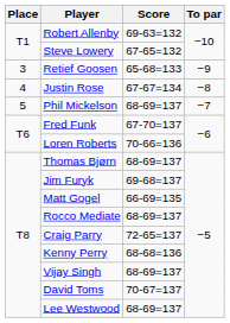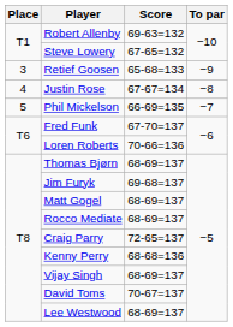 <table class="wikitable">
 <tr>
 <th>Place</th>
 <th>Player</th>
 <th>Score</th>
 <th>To par</th>
 </tr>
 <tr>
 <td rowspan="2" align=center>T1</td>
 <td> <a href='#'>Robert Allenby</a></td>
 <td align=center>69-63=132</td>
 <td rowspan="2" align=center>−10</td>
 </tr>
 <tr>
 <td> <a href='#'>Steve Lowery</a></td>
 <td align=center>67-65=132</td>
 </tr>
 <tr>
 <td align=center>3</td>
 <td> <a href='#'>Retief Goosen</a></td>
 <td align=center>65-68=133</td>
 <td align=center>−9</td>
 </tr>
 <tr>
 <td align=center>4</td>
 <td> <a href='#'>Justin Rose</a></td>
 <td align=center>67-67=134</td>
 <td align=center>−8</td>
 </tr>
 <tr>
 <td align=center>5</td>
 <td> <a href='#'>Phil Mickelson</a></td>
-<td align=center>68-69=137</td>
+<td align=center>66-69=135</td>
 <td align=center>−7</td>
 </tr>
 <tr>
 <td rowspan="2" align=center>T6</td>
 <td> <a href='#'>Fred Funk</a></td>
 <td align=center>67-70=137</td>
 <td rowspan="2" align=center>−6</td>
 </tr>
 <tr>
 <td> <a href='#'>Loren Roberts</a></td>
 <td align=center>70-66=136</td>
 </tr>
 <tr>
 <td rowspan="9" align=center>T8</td>
 <td> <a href='#'>Thomas Bjørn</a></td>
 <td align=center>68-69=137</td>
 <td rowspan="9" align=center>−5</td>
 </tr>
 <tr>
 <td> <a href='#'>Jim Furyk</a></td>
 <td align=center>69-68=137</td>
 </tr>
 <tr>
 <td> <a href='#'>Matt Gogel</a></td>
-<td align=center>66-69=135</td>
+<td align=center>68-69=137</td>
 </tr>
 <tr>
 <td> <a href='#'>Rocco Mediate</a></td>
 <td align=center>68-69=137</td>
 </tr>
 <tr>
 <td> <a href='#'>Craig Parry</a></td>
 <td align=center>72-65=137</td>
 </tr>
 <tr>
 <td> <a href='#'>Kenny Perry</a></td>
 <td align=center>68-68=136</td>
 </tr>
 <tr>
 <td> <a href='#'>Vijay Singh</a></td>
 <td align=center>68-69=137</td>
 </tr>
 <tr>
 <td> <a href='#'>David Toms</a></td>
 <td align=center>70-67=137</td>
 </tr>
 <tr>
 <td> <a href='#'>Lee Westwood</a></td>
 <td align=center>68-69=137</td>
 </tr>
 </table>
